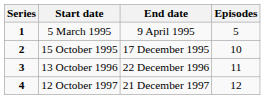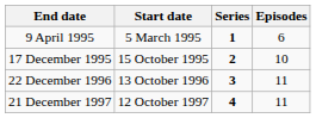 <table class="wikitable" style="text-align:center;">
 <tr>
+<th>End date</th>
+<th>Start date</th>
 <th>Series</th>
-<th>Start date</th>
-<th>End date</th>
 <th>Episodes</th>
 </tr>
 <tr>
+<td>9 April 1995</td>
+<td>5 March 1995</td>
 <td><strong>1</strong></td>
-<td>5 March 1995</td>
-<td>9 April 1995</td>
-<td>5</td>
+<td>6</td>
 </tr>
 <tr>
+<td>17 December 1995</td>
+<td>15 October 1995</td>
 <td><strong>2</strong></td>
-<td>15 October 1995</td>
-<td>17 December 1995</td>
 <td>10</td>
 </tr>
 <tr>
+<td>22 December 1996</td>
+<td>13 October 1996</td>
 <td><strong>3</strong></td>
-<td>13 October 1996</td>
-<td>22 December 1996</td>
 <td>11</td>
 </tr>
 <tr>
+<td>21 December 1997</td>
+<td>12 October 1997</td>
 <td><strong>4</strong></td>
-<td>12 October 1997</td>
-<td>21 December 1997</td>
-<td>12</td>
+<td>11</td>
 </tr>
 </table>
